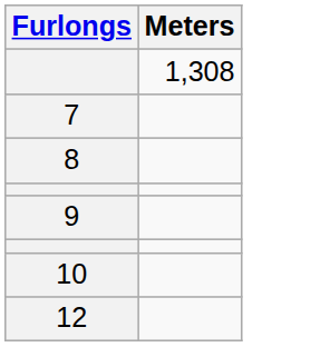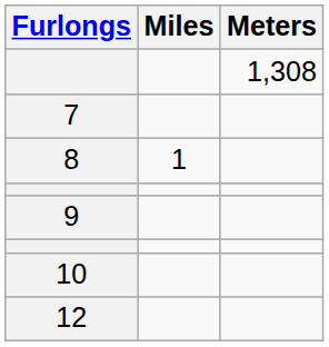 <table class="wikitable" style="vertical-align:top; text-align:center;">
 <tr>
 <th scope= "col"><a href='#'>Furlongs</a></th>
+<th scope= "col">Miles</th>
 <th scope= "col">Meters</th>
 </tr>
 <tr>
 <th scope="row" style="font-weight:normal;"></th>
+<td></td>
 <td style="text-align:right;">1,308</td>
 </tr>
 <tr>
 <th scope="row" style="font-weight:normal;">7</th>
+<td></td>
 <td style="text-align:right;"></td>
 </tr>
 <tr>
 <th scope="row" style="font-weight:normal;">8</th>
+<td>1</td>
 <td style="text-align:right;"></td>
 </tr>
 <tr>
 <th scope="row" style="font-weight:normal;"></th>
+<td></td>
 <td style="text-align:right;"></td>
 </tr>
 <tr>
 <th scope="row" style="font-weight:normal;">9</th>
+<td></td>
 <td style="text-align:right;"></td>
 </tr>
 <tr>
 <th scope="row" style="font-weight:normal;"></th>
+<td></td>
 <td style="text-align:right;"></td>
 </tr>
 <tr>
 <th scope="row" style="font-weight:normal;">10</th>
+<td></td>
 <td style="text-align:right;"></td>
 </tr>
 <tr>
 <th scope="row" style="font-weight:normal;">12</th>
+<td></td>
 <td style="text-align:right;"></td>
 </tr>
 </table>
